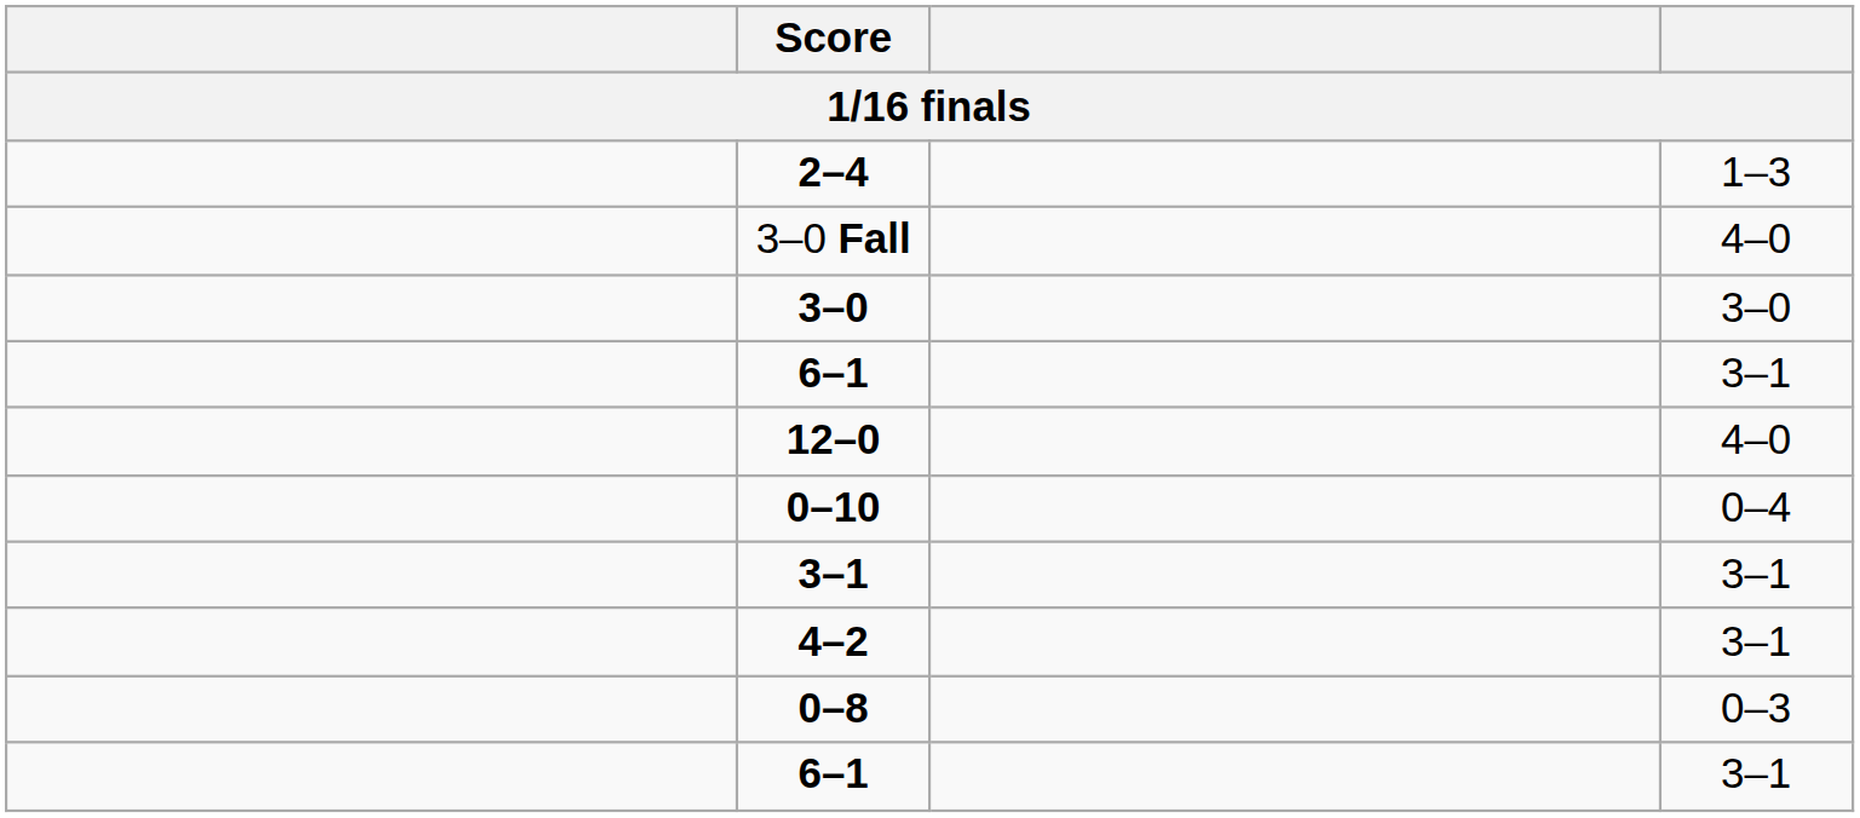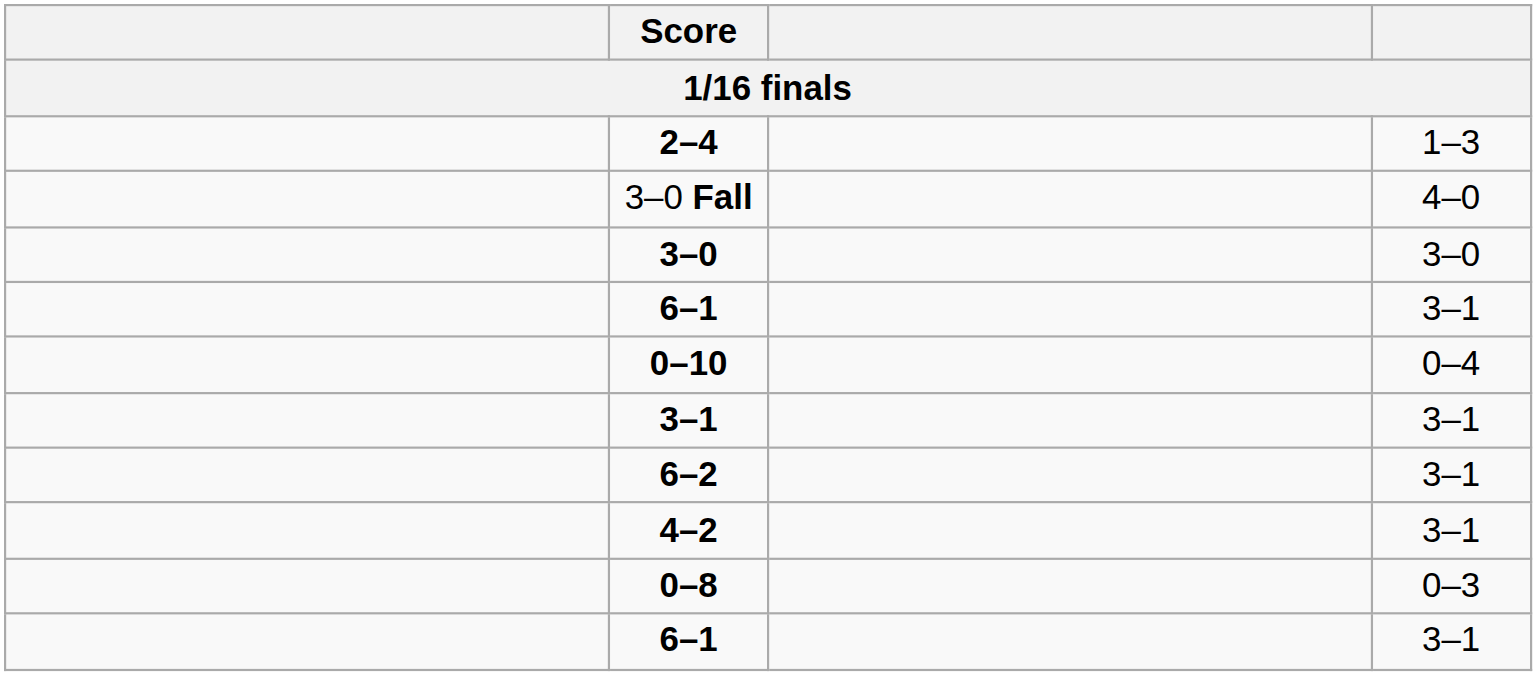 <table class="wikitable" style="text-align: left; ">
 <tr>
 <th align="right" width="270"></th>
 <th width="65">Score</th>
 <th align="left" width="270"></th>
 <th width="65"></th>
 </tr>
 <tr>
 <th colspan=4>1/16 finals</th>
 </tr>
 <tr>
 <td></td>
 <td align="center"><strong>2–4</strong></td>
 <td><strong></strong></td>
 <td align=center>1–3 <strong></strong></td>
 </tr>
 <tr>
 <td><strong></strong></td>
 <td align="center">3–0 <strong>Fall</strong></td>
 <td></td>
 <td align=center>4–0 <strong></strong></td>
 </tr>
 <tr>
 <td><strong></strong></td>
 <td align="center"><strong>3–0</strong></td>
 <td></td>
 <td align=center>3–0 <strong></strong></td>
 </tr>
 <tr>
 <td><strong></strong></td>
 <td align="center"><strong>6–1</strong></td>
 <td></td>
 <td align=center>3–1 <strong></strong></td>
 </tr>
 <tr>
-<td><strong></strong></td>
-<td align="center"><strong>12–0</strong></td>
-<td></td>
-<td align=center>4–0 <strong></strong></td>
-</tr>
-<tr>
 <td></td>
 <td align="center"><strong>0–10</strong></td>
 <td><strong></strong></td>
 <td align=center>0–4 <strong></strong></td>
 </tr>
 <tr>
 <td><strong></strong></td>
 <td align="center"><strong>3–1</strong></td>
+<td></td>
+<td align=center>3–1 <strong></strong></td>
+</tr>
+<tr>
+<td><strong></strong></td>
+<td align="center"><strong>6–2</strong></td>
 <td></td>
 <td align=center>3–1 <strong></strong></td>
 </tr>
 <tr>
 <td><strong></strong></td>
 <td align="center"><strong>4–2</strong></td>
 <td></td>
 <td align=center>3–1 <strong></strong></td>
 </tr>
 <tr>
 <td></td>
 <td align="center"><strong>0–8</strong></td>
 <td><strong></strong></td>
 <td align=center>0–3 <strong></strong></td>
 </tr>
 <tr>
 <td><strong></strong></td>
 <td align="center"><strong>6–1</strong></td>
 <td></td>
 <td align=center>3–1 <strong></strong></td>
 </tr>
 </table>
